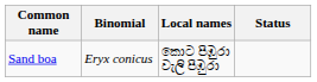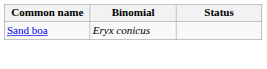 <table width=60% class="wikitable">
 <tr>
 <th width=20%>Common name</th>
 <th width=20%>Binomial</th>
-<th width=20%>Local names</th>
 <th width=20%>Status</th>
 </tr>
 <tr>
 <td><a href='#'>Sand boa</a><br></td>
 <td><em>Eryx conicus</em></td>
-<td>කොට පිඹුරා <br>වැලි පිඹුරා</td>
 <td></td>
 </tr>
 </table>
